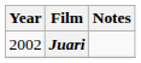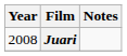 <table class="wikitable sortable">
 <tr>
 <th>Year</th>
 <th>Film</th>
 <th>Notes</th>
 </tr>
 <tr>
-<td>2002</td>
+<td>2008</td>
 <th><em>Juari</em></th>
 <td></td>
 </tr>
 <tr>
 </tr>
 </table>
